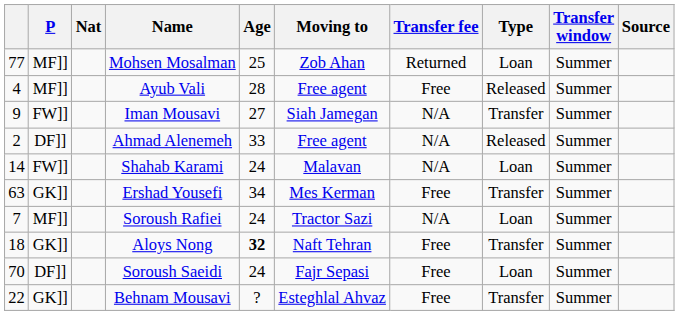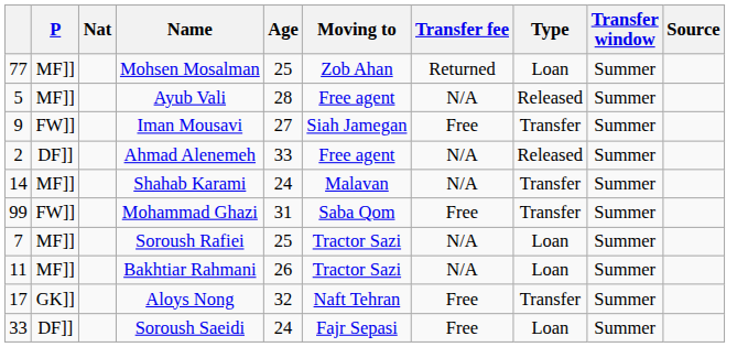 <table class="wikitable sortable " style="text-align:center">
 <tr>
 <th></th>
 <th><a href='#'>P</a></th>
 <th>Nat</th>
 <th>Name</th>
 <th>Age</th>
 <th>Moving to</th>
 <th><a href='#'>Transfer fee</a></th>
 <th>Type</th>
 <th><a href='#'>Transfer<br>window</a></th>
 <th>Source</th>
 </tr>
 <tr>
 <td>77</td>
 <td [[>MF]]</td>
 <td></td>
 <td><a href='#'>Mohsen Mosalman</a></td>
 <td>25</td>
 <td><a href='#'>Zob Ahan</a></td>
 <td>Returned</td>
 <td>Loan</td>
 <td>Summer</td>
 <td></td>
 </tr>
 <tr>
-<td>4</td>
+<td>5</td>
 <td [[>MF]]</td>
 <td></td>
 <td><a href='#'>Ayub Vali</a></td>
 <td>28</td>
 <td><a href='#'>Free agent</a></td>
-<td>Free</td>
+<td>N/A</td>
 <td>Released</td>
 <td>Summer</td>
 <td></td>
 </tr>
 <tr>
 <td>9</td>
 <td [[>FW]]</td>
 <td></td>
 <td><a href='#'>Iman Mousavi</a></td>
 <td>27</td>
 <td><a href='#'>Siah Jamegan</a></td>
-<td>N/A</td>
+<td>Free</td>
 <td>Transfer</td>
 <td>Summer</td>
 <td></td>
 </tr>
 <tr>
 <td>2</td>
 <td [[>DF]]</td>
 <td></td>
 <td><a href='#'>Ahmad Alenemeh</a></td>
 <td>33</td>
 <td><a href='#'>Free agent</a></td>
 <td>N/A</td>
 <td>Released</td>
 <td>Summer</td>
 <td></td>
 </tr>
 <tr>
 <td>14</td>
-<td [[>FW]]</td>
+<td [[>MF]]</td>
 <td></td>
 <td><a href='#'>Shahab Karami</a></td>
 <td>24</td>
 <td><a href='#'>Malavan</a></td>
 <td>N/A</td>
-<td>Loan</td>
+<td>Transfer</td>
 <td>Summer</td>
 <td></td>
 </tr>
 <tr>
-<td>63</td>
-<td [[>GK]]</td>
+<td>99</td>
+<td [[>FW]]</td>
 <td></td>
-<td><a href='#'>Ershad Yousefi</a></td>
-<td>34</td>
-<td><a href='#'>Mes Kerman</a></td>
+<td><a href='#'>Mohammad Ghazi</a></td>
+<td>31</td>
+<td><a href='#'>Saba Qom</a></td>
 <td>Free</td>
 <td>Transfer</td>
 <td>Summer</td>
 <td></td>
 </tr>
 <tr>
 <td>7</td>
 <td [[>MF]]</td>
 <td></td>
 <td><a href='#'>Soroush Rafiei</a></td>
-<td>24</td>
+<td>25</td>
 <td><a href='#'>Tractor Sazi</a></td>
 <td>N/A</td>
 <td>Loan</td>
 <td>Summer</td>
 <td></td>
 </tr>
 <tr>
-<td>18</td>
+<td>11</td>
+<td [[>MF]]</td>
+<td></td>
+<td><a href='#'>Bakhtiar Rahmani</a></td>
+<td>26</td>
+<td><a href='#'>Tractor Sazi</a></td>
+<td>N/A</td>
+<td>Loan</td>
+<td>Summer</td>
+<td></td>
+</tr>
+<tr>
+<td>17</td>
 <td [[>GK]]</td>
 <td></td>
 <td><a href='#'>Aloys Nong</a></td>
-<td><strong>32</strong></td>
+<td>32</td>
 <td><a href='#'>Naft Tehran</a></td>
 <td>Free</td>
 <td>Transfer</td>
 <td>Summer</td>
 <td></td>
 </tr>
 <tr>
-<td>70</td>
+<td>33</td>
 <td [[>DF]]</td>
 <td></td>
 <td><a href='#'>Soroush Saeidi</a></td>
 <td>24</td>
 <td><a href='#'>Fajr Sepasi</a></td>
 <td>Free</td>
 <td>Loan</td>
 <td>Summer</td>
 <td></td>
 </tr>
-<tr>
-<td>22</td>
-<td [[>GK]]</td>
-<td></td>
-<td><a href='#'>Behnam Mousavi</a></td>
-<td>?</td>
-<td><a href='#'>Esteghlal Ahvaz</a></td>
-<td>Free</td>
-<td>Transfer</td>
-<td>Summer</td>
-<td></td>
-</tr>
 </table>
